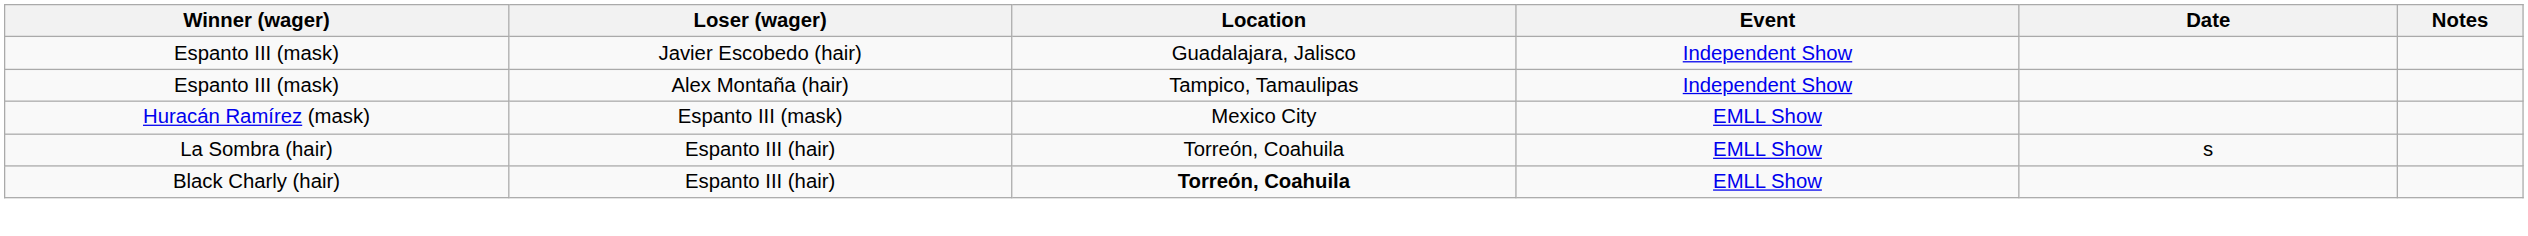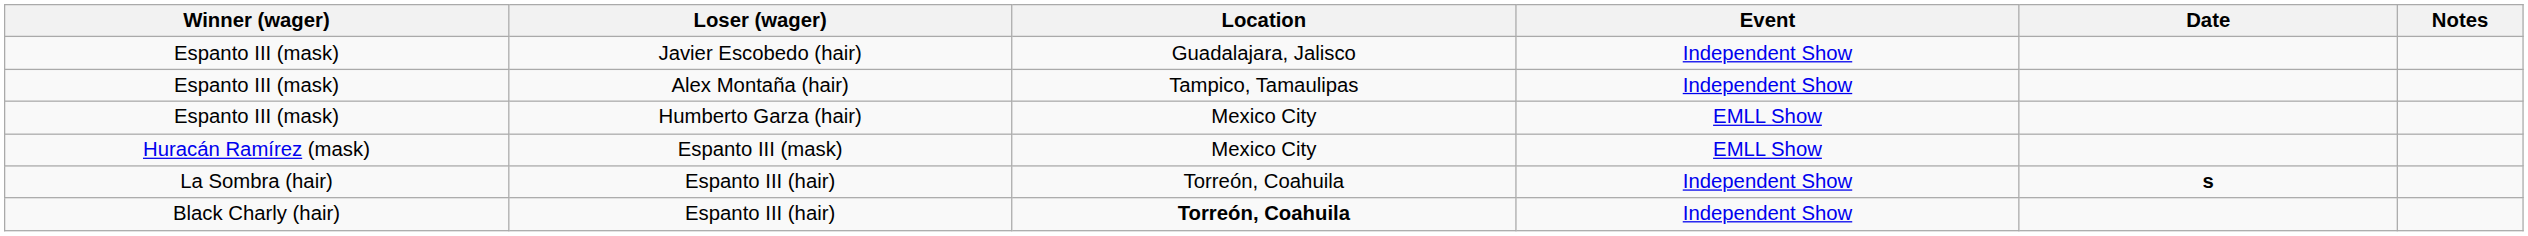 <table class="wikitable sortable" width=100%  style="text-align: center">
 <tr>
 <th width=20% scope="col">Winner (wager)</th>
 <th width=20% scope="col">Loser (wager)</th>
 <th width=20% scope="col">Location</th>
 <th width=20% scope="col">Event</th>
 <th width=15% scope="col">Date</th>
 <th class="unsortable" width=5% scope="col">Notes</th>
 </tr>
 <tr>
 <td>Espanto III (mask)</td>
 <td>Javier Escobedo (hair)</td>
 <td>Guadalajara, Jalisco</td>
 <td><a href='#'>Independent Show</a></td>
 <td></td>
 <td></td>
 </tr>
 <tr>
 <td>Espanto III (mask)</td>
 <td>Alex Montaña (hair)</td>
 <td>Tampico, Tamaulipas</td>
 <td><a href='#'>Independent Show</a></td>
 <td></td>
 <td></td>
 </tr>
 <tr>
+<td>Espanto III (mask)</td>
+<td>Humberto Garza (hair)</td>
+<td>Mexico City</td>
+<td><a href='#'>EMLL Show</a></td>
+<td></td>
+<td></td>
+</tr>
+<tr>
 <td><a href='#'>Huracán Ramírez</a> (mask)</td>
 <td>Espanto III (mask)</td>
 <td>Mexico City</td>
 <td><a href='#'>EMLL Show</a></td>
 <td></td>
 <td></td>
 </tr>
 <tr>
 <td>La Sombra (hair)</td>
 <td>Espanto III (hair)</td>
 <td>Torreón, Coahuila</td>
-<td><a href='#'>EMLL Show</a></td>
-<td>s</td>
+<td><a href='#'>Independent Show</a></td>
+<td><strong>s</strong></td>
 <td></td>
 </tr>
 <tr>
 <td>Black Charly (hair)</td>
 <td>Espanto III (hair)</td>
 <td><strong>Torreón, Coahuila</strong></td>
-<td><a href='#'>EMLL Show</a></td>
+<td><a href='#'>Independent Show</a></td>
 <td></td>
 <td></td>
 </tr>
 </table>
